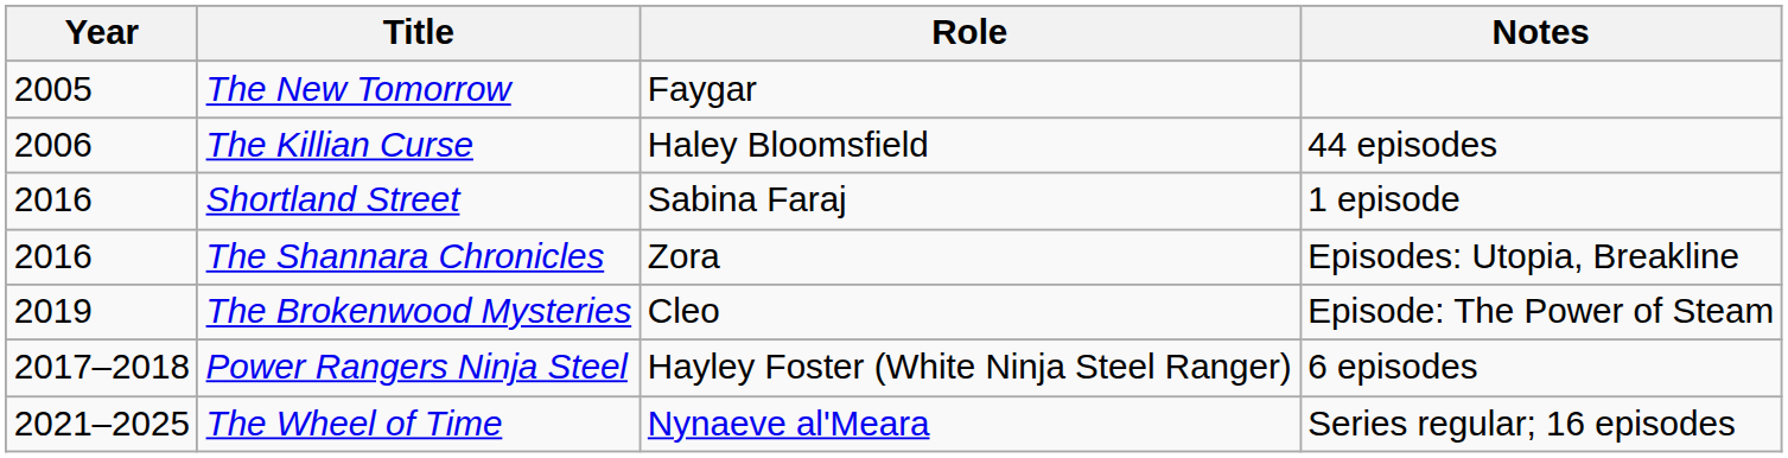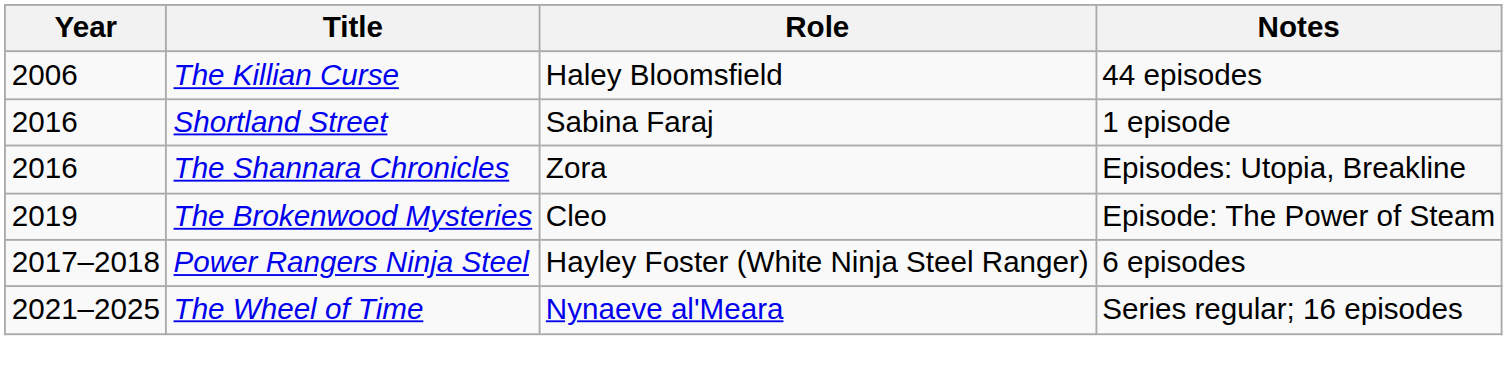 <table class="wikitable sortable">
 <tr>
 <th>Year</th>
 <th>Title</th>
 <th>Role</th>
 <th class="unsortable">Notes</th>
-</tr>
-<tr>
-<td>2005</td>
-<td data-sort-value="New Tomorrow, The"><em><a href='#'>The New Tomorrow</a></em></td>
-<td>Faygar</td>
-<td></td>
 </tr>
 <tr>
 <td>2006</td>
 <td data-sort-value="Killian Curse, The"><em><a href='#'>The Killian Curse</a></em></td>
 <td>Haley Bloomsfield</td>
 <td>44 episodes</td>
 </tr>
 <tr>
 <td>2016</td>
 <td><em><a href='#'>Shortland Street</a></em></td>
 <td>Sabina Faraj</td>
 <td>1 episode</td>
 </tr>
 <tr>
 <td>2016</td>
 <td data-sort-value="Shannara Chronicles, The"><em><a href='#'>The Shannara Chronicles</a></em></td>
 <td>Zora</td>
 <td>Episodes: Utopia, Breakline</td>
 </tr>
 <tr>
 <td>2019</td>
 <td data-sort-value="Brokenwood Mysteries, The"><em><a href='#'>The Brokenwood Mysteries</a></em></td>
 <td>Cleo</td>
 <td>Episode: The Power of Steam</td>
 </tr>
 <tr>
 <td>2017–2018</td>
 <td><em><a href='#'>Power Rangers Ninja Steel</a></em></td>
 <td>Hayley Foster (White Ninja Steel Ranger)</td>
 <td>6 episodes</td>
 </tr>
 <tr>
 <td>2021–2025</td>
 <td data-sort-value="Wheel of Time, The"><em><a href='#'>The Wheel of Time</a></em></td>
 <td><a href='#'>Nynaeve al'Meara</a></td>
 <td>Series regular; 16 episodes</td>
 </tr>
 </table>
